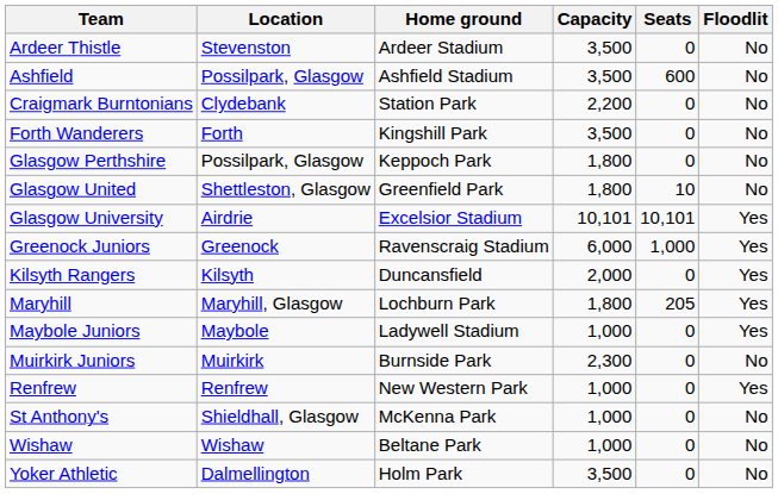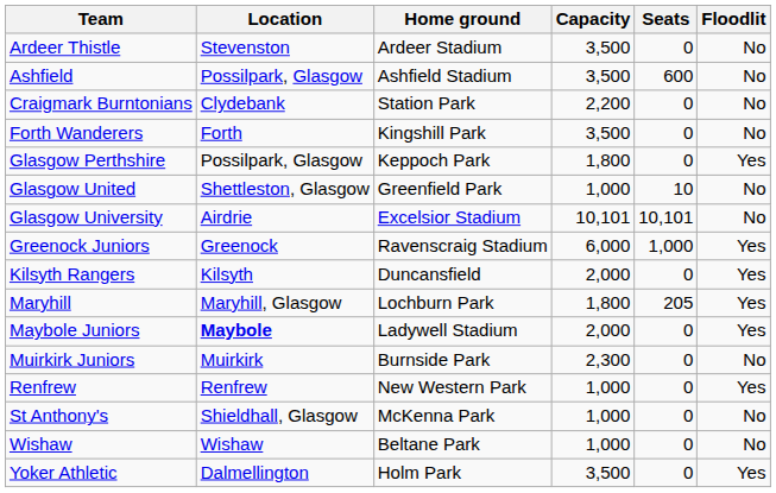 <table class="wikitable sortable">
 <tr>
 <th>Team</th>
 <th>Location</th>
 <th>Home ground</th>
 <th data-sort-type="number">Capacity</th>
 <th data-sort-type="number">Seats</th>
 <th>Floodlit</th>
 </tr>
 <tr>
 <td><a href='#'>Ardeer Thistle</a></td>
 <td><a href='#'>Stevenston</a></td>
 <td>Ardeer Stadium</td>
 <td align=right>3,500</td>
 <td align=right>0</td>
 <td align=right>No</td>
 </tr>
 <tr>
 <td><a href='#'>Ashfield</a></td>
 <td><a href='#'>Possilpark</a>, <a href='#'>Glasgow</a></td>
 <td>Ashfield Stadium</td>
 <td align=right>3,500</td>
 <td align=right>600</td>
 <td align=right>No</td>
 </tr>
 <tr>
 <td><a href='#'>Craigmark Burntonians</a></td>
 <td><a href='#'>Clydebank</a></td>
 <td>Station Park</td>
 <td align=right>2,200</td>
 <td align=right>0</td>
 <td align=right>No</td>
 </tr>
 <tr>
 <td><a href='#'>Forth Wanderers</a></td>
 <td><a href='#'>Forth</a></td>
 <td>Kingshill Park</td>
 <td align=right>3,500</td>
 <td align=right>0</td>
 <td align=right>No</td>
 </tr>
 <tr>
 <td><a href='#'>Glasgow Perthshire</a></td>
 <td>Possilpark, Glasgow</td>
 <td>Keppoch Park</td>
 <td align=right>1,800</td>
 <td align=right>0</td>
-<td align=right>No</td>
+<td align=right>Yes</td>
 </tr>
 <tr>
 <td><a href='#'>Glasgow United</a></td>
 <td><a href='#'>Shettleston</a>, Glasgow</td>
 <td>Greenfield Park</td>
-<td align=right>1,800</td>
+<td align=right>1,000</td>
 <td align=right>10</td>
 <td align=right>No</td>
 </tr>
 <tr>
 <td><a href='#'>Glasgow University</a> </td>
 <td><a href='#'>Airdrie</a></td>
 <td><a href='#'>Excelsior Stadium</a></td>
 <td align=right>10,101</td>
 <td align=right>10,101</td>
-<td align=right>Yes</td>
+<td align=right>No</td>
 </tr>
 <tr>
 <td><a href='#'>Greenock Juniors</a></td>
 <td><a href='#'>Greenock</a></td>
 <td>Ravenscraig Stadium</td>
 <td align=right>6,000</td>
 <td align=right>1,000</td>
 <td align=right>Yes</td>
 </tr>
 <tr>
 <td><a href='#'>Kilsyth Rangers</a></td>
 <td><a href='#'>Kilsyth</a></td>
 <td>Duncansfield</td>
 <td align=right>2,000</td>
 <td align=right>0</td>
 <td align=right>Yes</td>
 </tr>
 <tr>
 <td><a href='#'>Maryhill</a></td>
 <td><a href='#'>Maryhill</a>, Glasgow</td>
 <td>Lochburn Park</td>
 <td align=right>1,800</td>
 <td align=right>205</td>
 <td align=right>Yes</td>
 </tr>
 <tr>
 <td><a href='#'>Maybole Juniors</a></td>
-<td><a href='#'>Maybole</a></td>
+<td><strong><a href='#'>Maybole</a></strong></td>
 <td>Ladywell Stadium</td>
-<td align=right>1,000</td>
+<td align=right>2,000</td>
 <td align=right>0</td>
 <td align=right>Yes</td>
 </tr>
 <tr>
 <td><a href='#'>Muirkirk Juniors</a></td>
 <td><a href='#'>Muirkirk</a></td>
 <td>Burnside Park</td>
 <td align=right>2,300</td>
 <td align=right>0</td>
 <td align=right>No</td>
 </tr>
 <tr>
 <td><a href='#'>Renfrew</a></td>
 <td><a href='#'>Renfrew</a></td>
 <td>New Western Park</td>
 <td align=right>1,000</td>
 <td align=right>0</td>
 <td align=right>Yes</td>
 </tr>
 <tr>
 <td><a href='#'>St Anthony's</a></td>
 <td><a href='#'>Shieldhall</a>, Glasgow</td>
 <td>McKenna Park</td>
 <td align=right>1,000</td>
 <td align=right>0</td>
 <td align=right>No</td>
 </tr>
 <tr>
 <td><a href='#'>Wishaw</a></td>
 <td><a href='#'>Wishaw</a></td>
 <td>Beltane Park</td>
 <td align=right>1,000</td>
 <td align=right>0</td>
 <td align=right>No</td>
 </tr>
 <tr>
 <td><a href='#'>Yoker Athletic</a></td>
 <td><a href='#'>Dalmellington</a></td>
 <td>Holm Park</td>
 <td align=right>3,500</td>
 <td align=right>0</td>
-<td align=right>No</td>
+<td align=right>Yes</td>
 </tr>
 </table>
